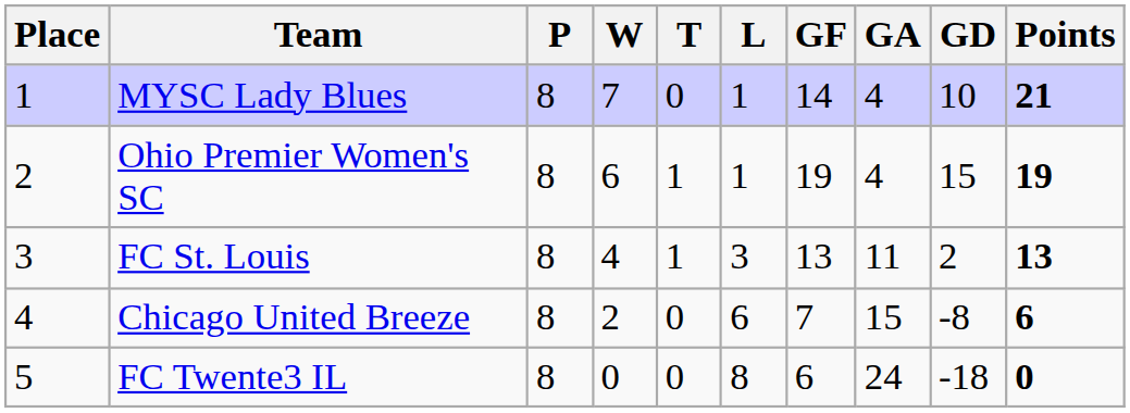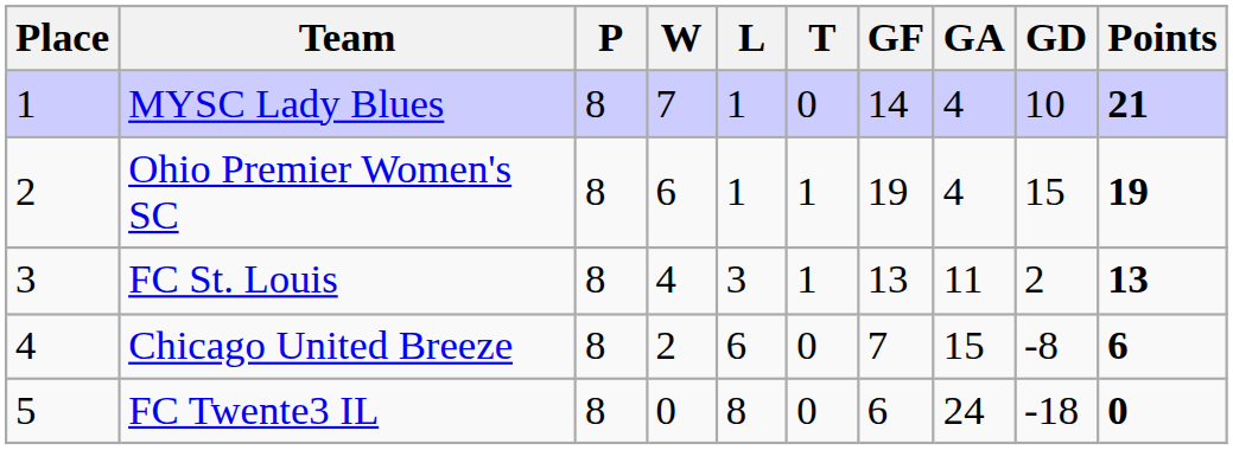 <table class="wikitable">
 <tr>
 <th>Place</th>
 <th width="170">Team</th>
 <th width="20">P</th>
 <th width="20">W</th>
+<th width="20">L</th>
 <th width="20">T</th>
-<th width="20">L</th>
 <th width="20">GF</th>
 <th width="20">GA</th>
 <th width="25">GD</th>
 <th>Points</th>
 </tr>
 <tr bgcolor=#ccccff>
 <td>1</td>
 <td><a href='#'>MYSC Lady Blues</a></td>
 <td>8</td>
 <td>7</td>
+<td>1</td>
 <td>0</td>
-<td>1</td>
 <td>14</td>
 <td>4</td>
 <td>10</td>
 <td><strong>21</strong></td>
 </tr>
 <tr>
 <td>2</td>
 <td><a href='#'>Ohio Premier Women's SC</a></td>
 <td>8</td>
 <td>6</td>
 <td>1</td>
 <td>1</td>
 <td>19</td>
 <td>4</td>
 <td>15</td>
 <td><strong>19</strong></td>
 </tr>
 <tr>
 <td>3</td>
 <td><a href='#'>FC St. Louis</a></td>
 <td>8</td>
 <td>4</td>
+<td>3</td>
 <td>1</td>
-<td>3</td>
 <td>13</td>
 <td>11</td>
 <td>2</td>
 <td><strong>13</strong></td>
 </tr>
 <tr>
 <td>4</td>
 <td><a href='#'>Chicago United Breeze</a></td>
 <td>8</td>
 <td>2</td>
+<td>6</td>
 <td>0</td>
-<td>6</td>
 <td>7</td>
 <td>15</td>
 <td>-8</td>
 <td><strong>6</strong></td>
 </tr>
 <tr>
 <td>5</td>
 <td><a href='#'>FC Twente3 IL</a></td>
 <td>8</td>
 <td>0</td>
+<td>8</td>
 <td>0</td>
-<td>8</td>
 <td>6</td>
 <td>24</td>
 <td>-18</td>
 <td><strong>0</strong></td>
 </tr>
 </table>
